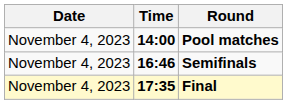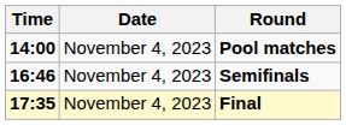 <table class="wikitable">
 <tr>
+<th>Time</th>
 <th>Date</th>
-<th>Time</th>
 <th>Round</th>
 </tr>
 <tr>
+<td><strong>14:00</strong></td>
 <td>November 4, 2023</td>
-<td><strong>14:00</strong></td>
 <td><strong>Pool matches</strong></td>
 </tr>
 <tr>
+<td><strong>16:46</strong></td>
 <td>November 4, 2023</td>
-<td><strong>16:46</strong></td>
 <td><strong>Semifinals</strong></td>
 </tr>
 <tr style=background:lemonchiffon>
+<td><strong>17:35</strong></td>
 <td>November 4, 2023</td>
-<td><strong>17:35</strong></td>
 <td><strong>Final</strong></td>
 </tr>
 </table>
